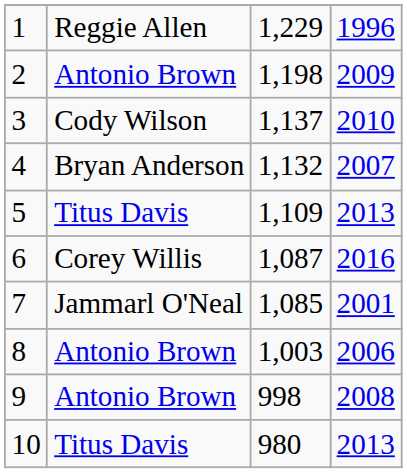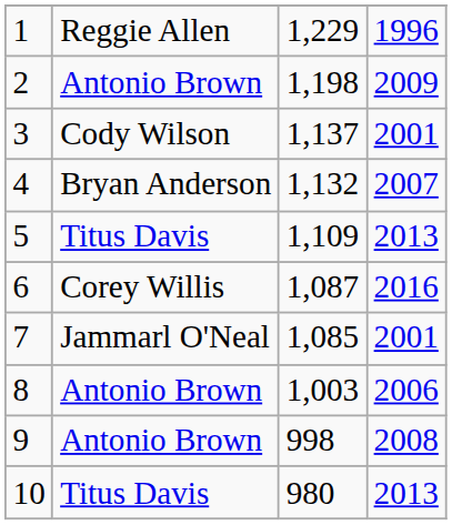 <table class="wikitable">
 <tr>
 </tr>
 <tr>
 <td>1</td>
 <td>Reggie Allen</td>
 <td>1,229</td>
 <td><a href='#'>1996</a></td>
 </tr>
 <tr>
 <td>2</td>
 <td><a href='#'>Antonio Brown</a></td>
 <td>1,198</td>
 <td><a href='#'>2009</a></td>
 </tr>
 <tr>
 <td>3</td>
 <td>Cody Wilson</td>
 <td>1,137</td>
-<td><a href='#'>2010</a></td>
+<td><a href='#'>2001</a></td>
 </tr>
 <tr>
 <td>4</td>
 <td>Bryan Anderson</td>
 <td>1,132</td>
 <td><a href='#'>2007</a></td>
 </tr>
 <tr>
 <td>5</td>
 <td><a href='#'>Titus Davis</a></td>
 <td>1,109</td>
 <td><a href='#'>2013</a></td>
 </tr>
 <tr>
 <td>6</td>
 <td>Corey Willis</td>
 <td>1,087</td>
 <td><a href='#'>2016</a></td>
 </tr>
 <tr>
 <td>7</td>
 <td>Jammarl O'Neal</td>
 <td>1,085</td>
 <td><a href='#'>2001</a></td>
 </tr>
 <tr>
 <td>8</td>
 <td><a href='#'>Antonio Brown</a></td>
 <td>1,003</td>
 <td><a href='#'>2006</a></td>
 </tr>
 <tr>
 <td>9</td>
 <td><a href='#'>Antonio Brown</a></td>
 <td>998</td>
 <td><a href='#'>2008</a></td>
 </tr>
 <tr>
 <td>10</td>
 <td><a href='#'>Titus Davis</a></td>
 <td>980</td>
 <td><a href='#'>2013</a></td>
 </tr>
 </table>
